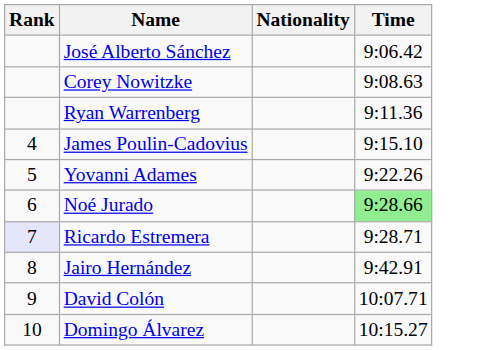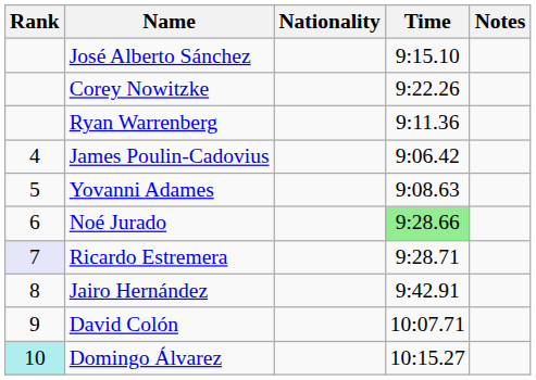 <table class="wikitable sortable" style="text-align:center">
 <tr>
 <th>Rank</th>
 <th>Name</th>
 <th>Nationality</th>
 <th>Time</th>
+<th>Notes</th>
 </tr>
 <tr>
 <td align=center></td>
 <td align=left><a href='#'>José Alberto Sánchez</a></td>
 <td align=left></td>
-<td>9:06.42</td>
+<td>9:15.10</td>
+<td></td>
 </tr>
 <tr>
 <td align=center></td>
 <td align=left><a href='#'>Corey Nowitzke</a></td>
 <td align=left></td>
-<td>9:08.63</td>
+<td>9:22.26</td>
+<td></td>
 </tr>
 <tr>
 <td align=center></td>
 <td align=left><a href='#'>Ryan Warrenberg</a></td>
 <td align=left></td>
 <td>9:11.36</td>
+<td></td>
 </tr>
 <tr>
 <td align=center>4</td>
 <td align=left><a href='#'>James Poulin-Cadovius</a></td>
 <td align=left></td>
-<td>9:15.10</td>
+<td>9:06.42</td>
+<td></td>
 </tr>
 <tr>
 <td align=center>5</td>
 <td align=left><a href='#'>Yovanni Adames</a></td>
 <td align=left></td>
-<td>9:22.26</td>
+<td>9:08.63</td>
+<td></td>
 </tr>
 <tr>
 <td align=center>6</td>
 <td align=left><a href='#'>Noé Jurado</a></td>
 <td align=left></td>
 <td style="background: lightgreen;">9:28.66</td>
+<td></td>
 </tr>
 <tr>
 <td align=center style="background: lavender;">7</td>
 <td align=left><a href='#'>Ricardo Estremera</a></td>
 <td align=left></td>
 <td>9:28.71</td>
+<td></td>
 </tr>
 <tr>
 <td align=center>8</td>
 <td align=left><a href='#'>Jairo Hernández</a></td>
 <td align=left></td>
 <td>9:42.91</td>
+<td></td>
 </tr>
 <tr>
 <td align=center>9</td>
 <td align=left><a href='#'>David Colón</a></td>
 <td align=left></td>
 <td>10:07.71</td>
+<td></td>
 </tr>
 <tr>
-<td align=center>10</td>
+<td align=center style="background: paleturquoise;">10</td>
 <td align=left><a href='#'>Domingo Álvarez</a></td>
 <td align=left></td>
 <td>10:15.27</td>
+<td></td>
 </tr>
 </table>
